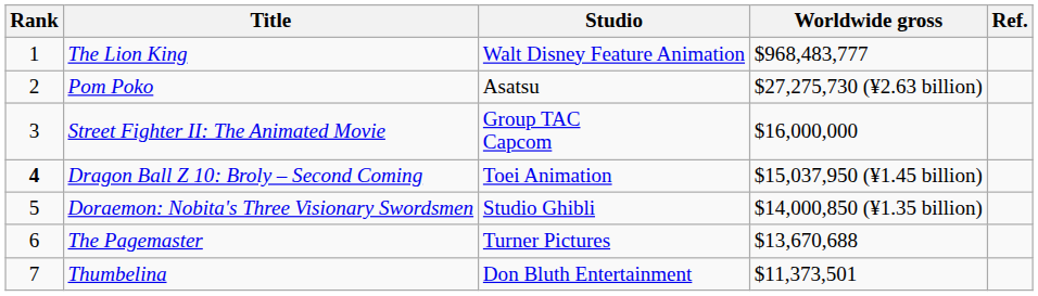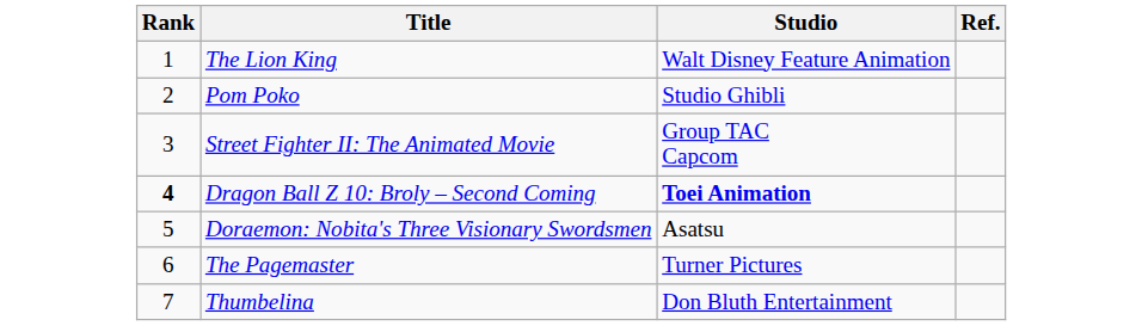 <table class="wikitable sortable" style="margin:auto; margin:auto;">
 <tr>
 <th>Rank</th>
 <th>Title</th>
 <th>Studio</th>
-<th>Worldwide gross</th>
 <th>Ref.</th>
 </tr>
 <tr>
 <td align="center">1</td>
 <td><em><a href='#'>The Lion King</a></em></td>
 <td><a href='#'>Walt Disney Feature Animation</a></td>
-<td>$968,483,777</td>
 <td></td>
 </tr>
 <tr>
 <td align="center">2</td>
 <td><em><a href='#'>Pom Poko</a></em></td>
-<td>Asatsu</td>
-<td>$27,275,730 (¥2.63 billion)</td>
+<td><a href='#'>Studio Ghibli</a></td>
 <td></td>
 </tr>
 <tr>
 <td align="center">3</td>
 <td><em><a href='#'>Street Fighter II: The Animated Movie</a></em></td>
 <td><a href='#'>Group TAC</a> <br> <a href='#'>Capcom</a></td>
-<td>$16,000,000</td>
 <td></td>
 </tr>
 <tr>
 <td align="center"><strong>4</strong></td>
 <td><em><a href='#'>Dragon Ball Z 10: Broly – Second Coming</a></em></td>
-<td><a href='#'>Toei Animation</a></td>
-<td>$15,037,950 (¥1.45 billion)</td>
+<td><strong><a href='#'>Toei Animation</a></strong></td>
 <td></td>
 </tr>
 <tr>
 <td align="center">5</td>
 <td><em><a href='#'>Doraemon: Nobita's Three Visionary Swordsmen</a></em></td>
-<td><a href='#'>Studio Ghibli</a></td>
-<td>$14,000,850 (¥1.35 billion)</td>
+<td>Asatsu</td>
 <td></td>
 </tr>
 <tr>
 <td align="center">6</td>
 <td><em><a href='#'>The Pagemaster</a></em></td>
 <td><a href='#'>Turner Pictures</a></td>
-<td>$13,670,688</td>
 <td></td>
 </tr>
 <tr>
 <td align="center">7</td>
 <td><a href='#'><em>Thumbelina</em></a></td>
 <td><a href='#'>Don Bluth Entertainment</a></td>
-<td>$11,373,501</td>
 <td></td>
 </tr>
 </table>
